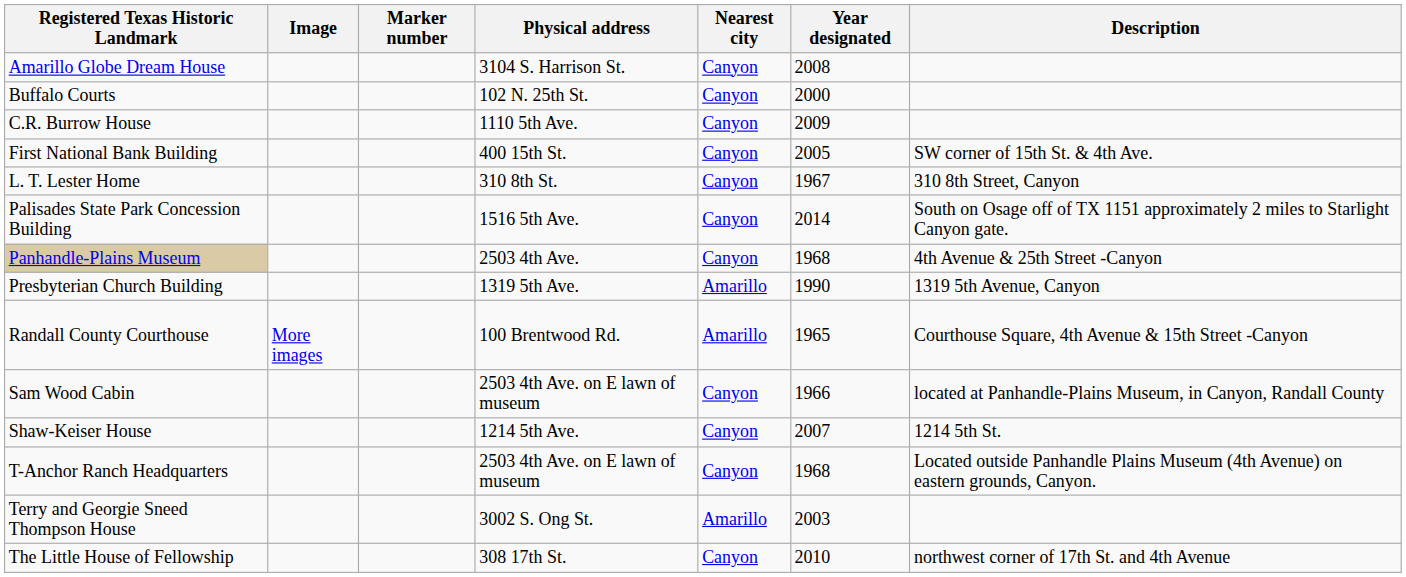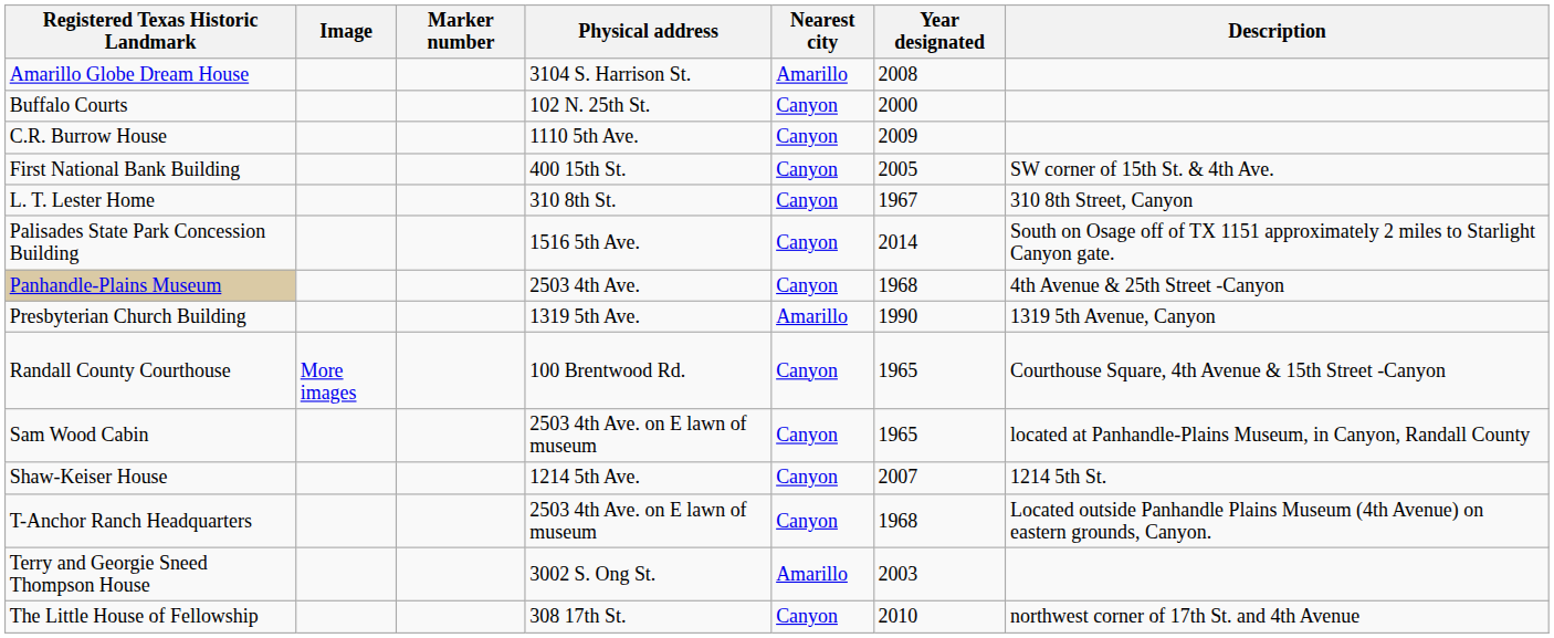 <table class="wikitable sortable">
 <tr>
 <th>Registered Texas Historic Landmark</th>
 <th>Image</th>
 <th>Marker number</th>
 <th>Physical address</th>
 <th>Nearest city</th>
 <th>Year designated</th>
 <th>Description</th>
 </tr>
 <tr>
 <td><a href='#'>Amarillo Globe Dream House</a></td>
 <td></td>
 <td></td>
 <td>3104 S. Harrison St.<br></td>
-<td><a href='#'>Canyon</a></td>
+<td><a href='#'>Amarillo</a></td>
 <td>2008</td>
 <td></td>
 </tr>
 <tr>
 <td>Buffalo Courts</td>
 <td></td>
 <td></td>
 <td>102 N. 25th St.<br></td>
 <td><a href='#'>Canyon</a></td>
 <td>2000</td>
 <td></td>
 </tr>
 <tr>
 <td>C.R. Burrow House</td>
 <td></td>
 <td></td>
 <td>1110 5th Ave.<br></td>
 <td><a href='#'>Canyon</a></td>
 <td>2009</td>
 <td></td>
 </tr>
 <tr>
 <td>First National Bank Building</td>
 <td></td>
 <td></td>
 <td>400 15th St.<br></td>
 <td><a href='#'>Canyon</a></td>
 <td>2005</td>
 <td>SW corner of 15th St. & 4th Ave.</td>
 </tr>
 <tr>
 <td>L. T. Lester Home</td>
 <td></td>
 <td></td>
 <td>310 8th St.<br></td>
 <td><a href='#'>Canyon</a></td>
 <td>1967</td>
 <td>310 8th Street, Canyon</td>
 </tr>
 <tr>
 <td>Palisades State Park Concession Building</td>
 <td></td>
 <td></td>
 <td>1516 5th Ave.<br></td>
 <td><a href='#'>Canyon</a></td>
 <td>2014</td>
 <td>South on Osage off of TX 1151 approximately 2 miles to Starlight Canyon gate.</td>
 </tr>
 <tr>
 <td style="background: #DACAA5"><a href='#'>Panhandle-Plains Museum</a></td>
 <td></td>
 <td></td>
 <td>2503 4th Ave.<br></td>
 <td><a href='#'>Canyon</a></td>
 <td>1968</td>
 <td>4th Avenue & 25th Street -Canyon</td>
 </tr>
 <tr>
 <td>Presbyterian Church Building</td>
 <td></td>
 <td></td>
 <td>1319 5th Ave.<br></td>
 <td><a href='#'>Amarillo</a></td>
 <td>1990</td>
 <td>1319 5th Avenue, Canyon</td>
 </tr>
 <tr>
 <td>Randall County Courthouse</td>
 <td><br> <a href='#'>More images</a></td>
 <td></td>
 <td>100 Brentwood Rd.<br></td>
-<td><a href='#'>Amarillo</a></td>
+<td><a href='#'>Canyon</a></td>
 <td>1965</td>
 <td>Courthouse Square, 4th Avenue & 15th Street -Canyon</td>
 </tr>
 <tr>
 <td>Sam Wood Cabin</td>
 <td></td>
 <td></td>
 <td>2503 4th Ave. on E lawn of museum<br></td>
 <td><a href='#'>Canyon</a></td>
-<td>1966</td>
+<td>1965</td>
 <td>located at Panhandle-Plains Museum, in Canyon, Randall County</td>
 </tr>
 <tr>
 <td>Shaw-Keiser House</td>
 <td></td>
 <td></td>
 <td>1214 5th Ave.<br></td>
 <td><a href='#'>Canyon</a></td>
 <td>2007</td>
 <td>1214 5th St.</td>
 </tr>
 <tr>
 <td>T-Anchor Ranch Headquarters</td>
 <td></td>
 <td></td>
 <td>2503 4th Ave. on E lawn of museum<br></td>
 <td><a href='#'>Canyon</a></td>
 <td>1968</td>
 <td>Located outside Panhandle Plains Museum (4th Avenue) on eastern grounds, Canyon.</td>
 </tr>
 <tr>
 <td>Terry and Georgie Sneed Thompson House</td>
 <td></td>
 <td></td>
 <td>3002 S. Ong St.<br></td>
 <td><a href='#'>Amarillo</a></td>
 <td>2003</td>
 <td></td>
 </tr>
 <tr>
 <td>The Little House of Fellowship</td>
 <td></td>
 <td></td>
 <td>308 17th St.<br></td>
 <td><a href='#'>Canyon</a></td>
 <td>2010</td>
 <td>northwest corner of 17th St. and 4th Avenue</td>
 </tr>
 </table>
